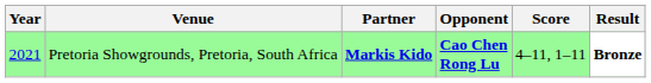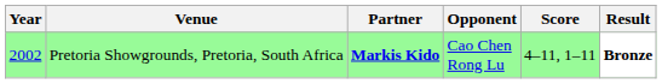 <table class="sortable wikitable" style="font-size: 90%">
 <tr>
 <th>Year</th>
 <th>Venue</th>
 <th>Partner</th>
 <th>Opponent</th>
 <th>Score</th>
 <th>Result</th>
 </tr>
 <tr style="background:#98FB98">
-<td align="center"><a href='#'>2021</a></td>
+<td align="center"><a href='#'>2002</a></td>
 <td align="left">Pretoria Showgrounds, Pretoria, South Africa</td>
 <td align="left"><strong> <a href='#'>Markis Kido</a></strong></td>
-<td align="left"><strong> <a href='#'>Cao Chen</a> <br>  <a href='#'>Rong Lu</a></strong></td>
+<td align="left"> <a href='#'>Cao Chen</a> <br>  <a href='#'>Rong Lu</a></td>
 <td align="left">4–11, 1–11</td>
 <td style="text-align:left; background:white"> <strong>Bronze</strong></td>
 </tr>
 </table>
